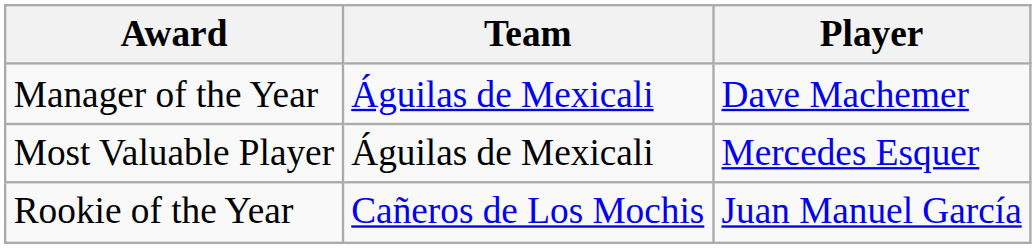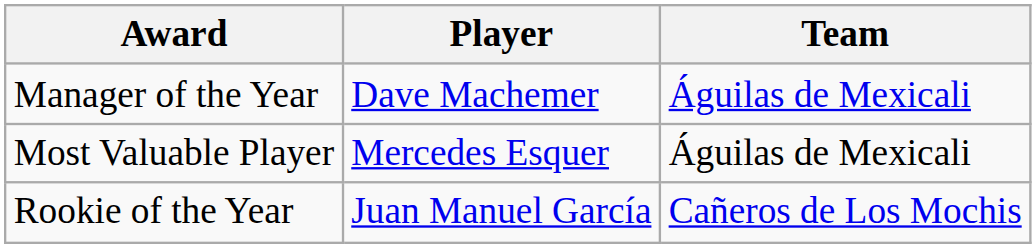 <table class="wikitable">
 <tr>
 <th>Award</th>
+<th>Player</th>
 <th>Team</th>
-<th>Player</th>
 </tr>
 <tr>
 <td scope="row">Manager of the Year</td>
+<td> <a href='#'>Dave Machemer</a></td>
 <td><a href='#'>Águilas de Mexicali</a></td>
-<td> <a href='#'>Dave Machemer</a></td>
 </tr>
 <tr>
 <td scope="row">Most Valuable Player</td>
+<td> <a href='#'>Mercedes Esquer</a></td>
 <td>Águilas de Mexicali</td>
-<td> <a href='#'>Mercedes Esquer</a></td>
 </tr>
 <tr>
 <td scope="row">Rookie of the Year</td>
+<td> <a href='#'>Juan Manuel García</a></td>
 <td><a href='#'>Cañeros de Los Mochis</a></td>
-<td> <a href='#'>Juan Manuel García</a></td>
 </tr>
 </table>
